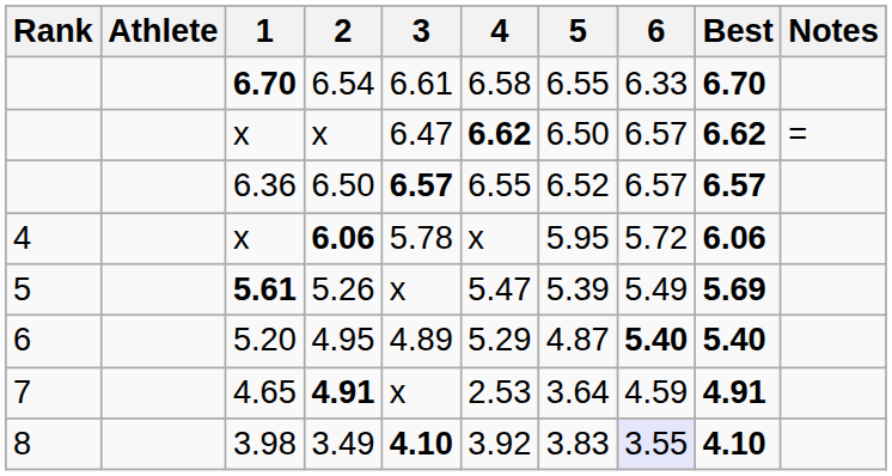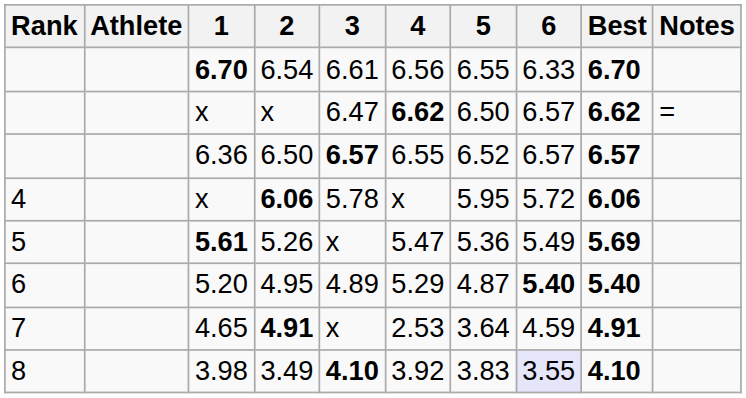 <table class="wikitable sortable" style="text-align:left">
 <tr>
 <th>Rank</th>
 <th>Athlete</th>
 <th>1</th>
 <th>2</th>
 <th>3</th>
 <th>4</th>
 <th>5</th>
 <th>6</th>
 <th>Best</th>
 <th>Notes</th>
 </tr>
 <tr>
 <td></td>
 <td></td>
 <td><strong>6.70</strong></td>
 <td>6.54</td>
 <td>6.61</td>
-<td>6.58</td>
+<td>6.56</td>
 <td>6.55</td>
 <td>6.33</td>
 <td><strong>6.70</strong></td>
 <td></td>
 </tr>
 <tr>
 <td></td>
 <td></td>
 <td>x</td>
 <td>x</td>
 <td>6.47</td>
 <td><strong>6.62</strong></td>
 <td>6.50</td>
 <td>6.57</td>
 <td><strong>6.62</strong></td>
 <td>=</td>
 </tr>
 <tr>
 <td></td>
 <td></td>
 <td>6.36</td>
 <td>6.50</td>
 <td><strong>6.57</strong></td>
 <td>6.55</td>
 <td>6.52</td>
 <td>6.57</td>
 <td><strong>6.57</strong></td>
 <td></td>
 </tr>
 <tr>
 <td>4</td>
 <td></td>
 <td>x</td>
 <td><strong>6.06</strong></td>
 <td>5.78</td>
 <td>x</td>
 <td>5.95</td>
 <td>5.72</td>
 <td><strong>6.06</strong></td>
 <td></td>
 </tr>
 <tr>
 <td>5</td>
 <td></td>
 <td><strong>5.61</strong></td>
 <td>5.26</td>
 <td>x</td>
 <td>5.47</td>
-<td>5.39</td>
+<td>5.36</td>
 <td>5.49</td>
 <td><strong>5.69</strong></td>
 <td></td>
 </tr>
 <tr>
 <td>6</td>
 <td></td>
 <td>5.20</td>
 <td>4.95</td>
 <td>4.89</td>
 <td>5.29</td>
 <td>4.87</td>
 <td><strong>5.40</strong></td>
 <td><strong>5.40</strong></td>
 <td></td>
 </tr>
 <tr>
 <td>7</td>
 <td></td>
 <td>4.65</td>
 <td><strong>4.91</strong></td>
 <td>x</td>
 <td>2.53</td>
 <td>3.64</td>
 <td>4.59</td>
 <td><strong>4.91</strong></td>
 <td></td>
 </tr>
 <tr>
 <td>8</td>
 <td></td>
 <td>3.98</td>
 <td>3.49</td>
 <td><strong>4.10</strong></td>
 <td>3.92</td>
 <td>3.83</td>
 <td style="background: lavender;">3.55</td>
 <td><strong>4.10</strong></td>
 <td></td>
 </tr>
 </table>
